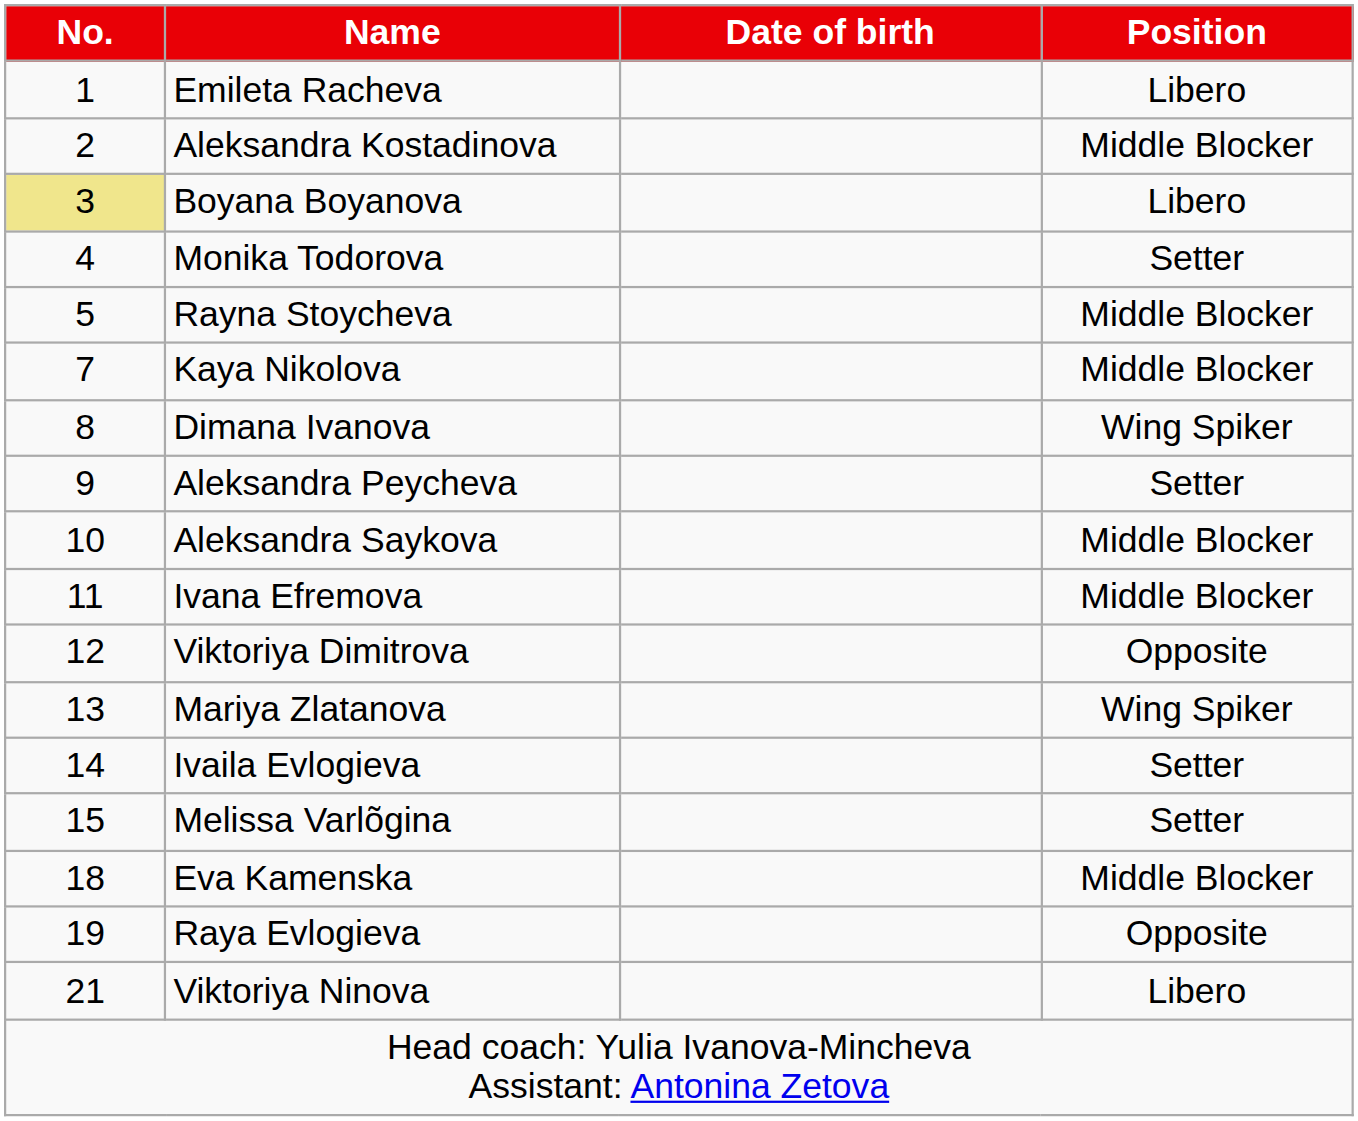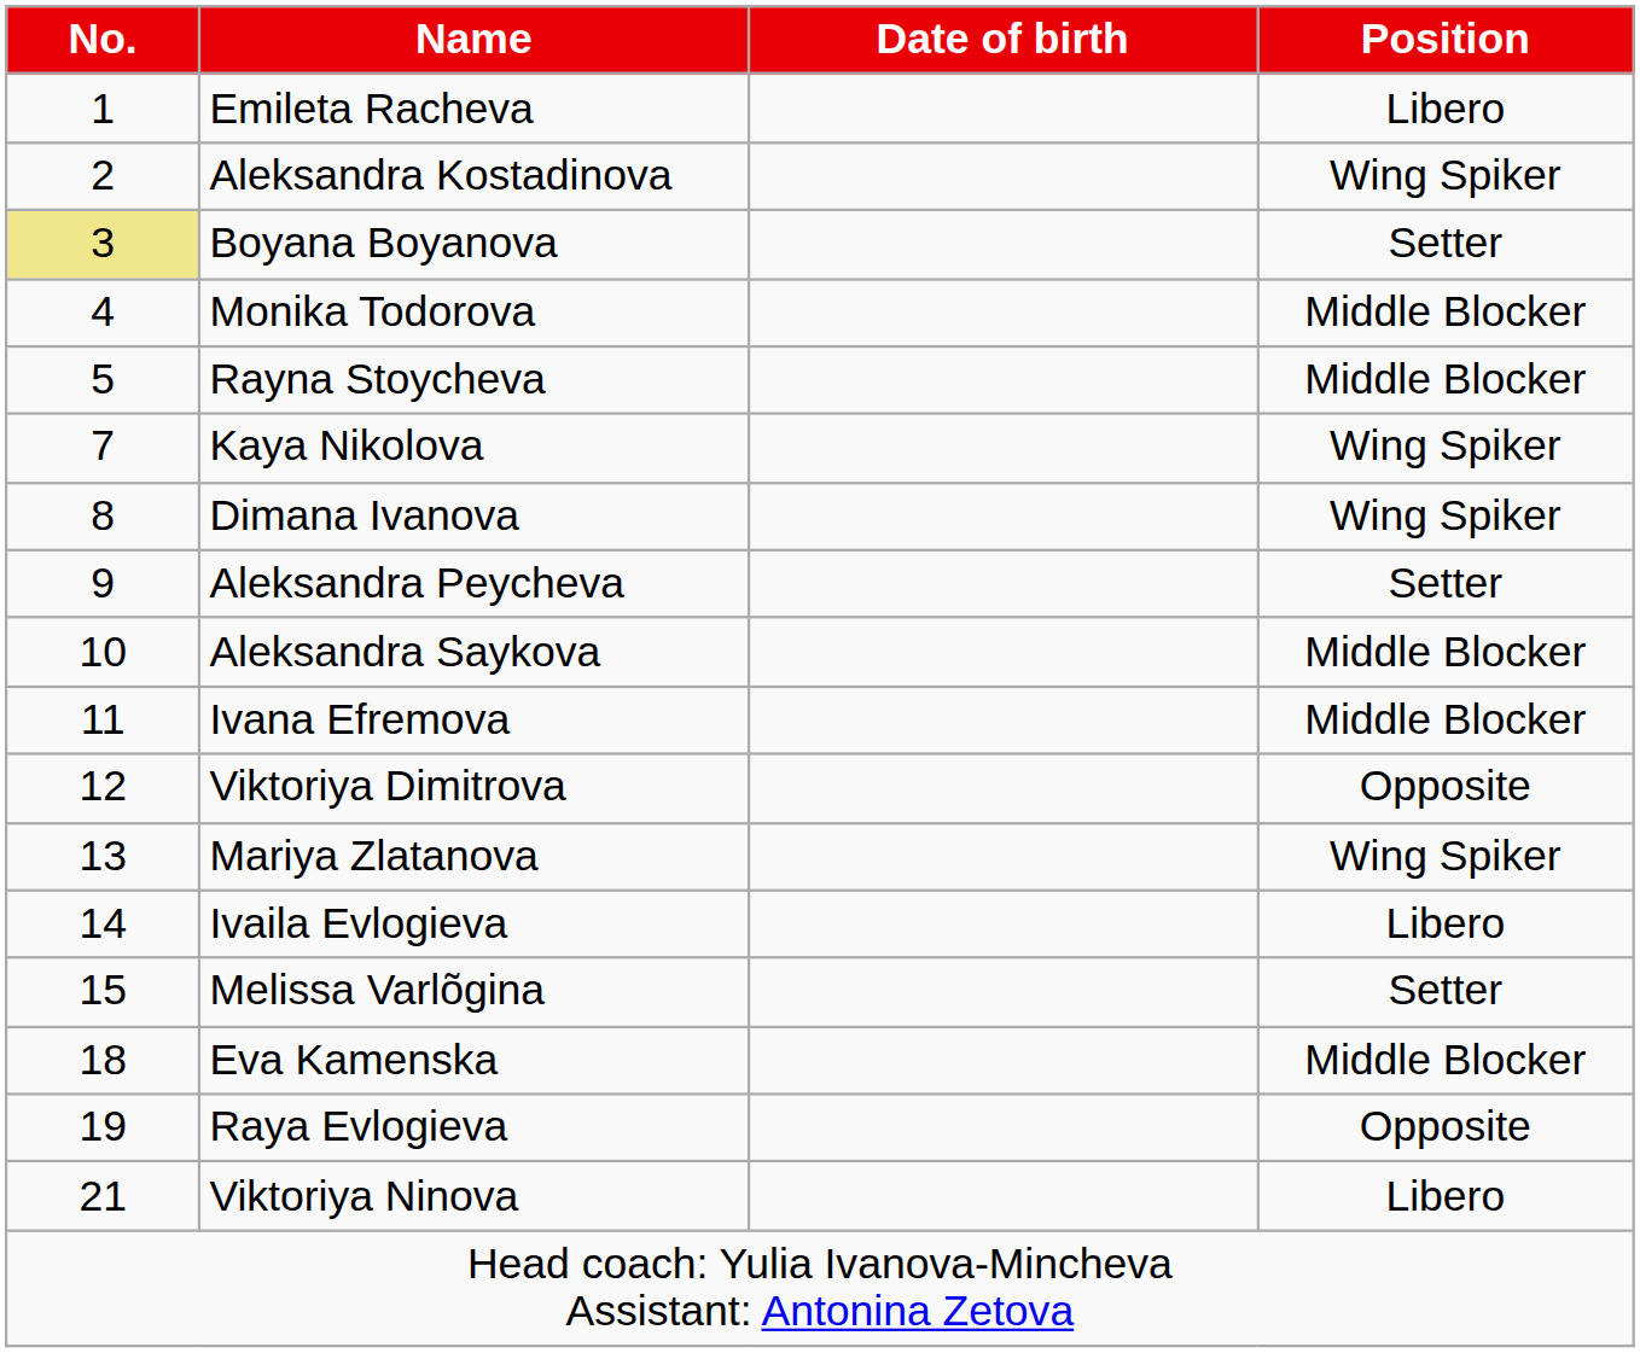 <table class="wikitable sortable" style="font-size:100%; text-align:center;">
 <tr>
 <th style="width:5em; color:#FFFFFF; background-color:#E90006">No.</th>
 <th style="width:15em; color:#FFFFFF; background-color:#E90006">Name</th>
 <th style="width:15em; color:#FFFFFF; background-color:#E90006">Date of birth</th>
 <th style="width:10em; color:#FFFFFF; background-color:#E90006">Position</th>
 </tr>
 <tr>
 <td>1</td>
 <td align=left> Emileta Racheva</td>
 <td align=right></td>
 <td>Libero</td>
 </tr>
 <tr>
 <td>2</td>
 <td align=left> Aleksandra Kostadinova</td>
 <td align=right></td>
-<td>Middle Blocker</td>
+<td>Wing Spiker</td>
 </tr>
 <tr>
 <td style="background: khaki;">3</td>
 <td align=left> Boyana Boyanova</td>
 <td align=right></td>
-<td>Libero</td>
+<td>Setter</td>
 </tr>
 <tr>
 <td>4</td>
 <td align=left> Monika Todorova</td>
 <td align=right></td>
-<td>Setter</td>
+<td>Middle Blocker</td>
 </tr>
 <tr>
 <td>5</td>
 <td align=left> Rayna Stoycheva</td>
 <td align=right></td>
 <td>Middle Blocker</td>
 </tr>
 <tr>
 <td>7</td>
 <td align=left> Kaya Nikolova</td>
 <td align=right></td>
-<td>Middle Blocker</td>
+<td>Wing Spiker</td>
 </tr>
 <tr>
 <td>8</td>
 <td align=left> Dimana Ivanova</td>
 <td align=right></td>
 <td>Wing Spiker</td>
 </tr>
 <tr>
 <td>9</td>
 <td align=left> Aleksandra Peycheva</td>
 <td align=right></td>
 <td>Setter</td>
 </tr>
 <tr>
 <td>10</td>
 <td align=left> Aleksandra Saykova</td>
 <td align=right></td>
 <td>Middle Blocker</td>
 </tr>
 <tr>
 <td>11</td>
 <td align=left> Ivana Efremova</td>
 <td align=right></td>
 <td>Middle Blocker</td>
 </tr>
 <tr>
 <td>12</td>
 <td align="left"> Viktoriya Dimitrova</td>
 <td align="right"></td>
 <td>Opposite</td>
 </tr>
 <tr>
 <td>13</td>
 <td align="left"> Mariya Zlatanova</td>
 <td align="right"></td>
 <td>Wing Spiker</td>
 </tr>
 <tr>
 <td>14</td>
 <td align=left> Ivaila Evlogieva</td>
 <td align=right></td>
-<td>Setter</td>
+<td>Libero</td>
 </tr>
 <tr>
 <td>15</td>
 <td align=left> Melissa Varlõgina</td>
 <td align=right></td>
 <td>Setter</td>
 </tr>
 <tr>
 <td>18</td>
 <td align=left> Eva Kamenska</td>
 <td align=right></td>
 <td>Middle Blocker</td>
 </tr>
 <tr>
 <td>19</td>
 <td align=left> Raya Evlogieva</td>
 <td align=right></td>
 <td>Opposite</td>
 </tr>
 <tr>
 <td>21</td>
 <td align="left"> Viktoriya Ninova</td>
 <td align="right"></td>
 <td>Libero</td>
 </tr>
 <tr>
 <td colspan=4>Head coach:  Yulia Ivanova-Mincheva<br>Assistant:  <a href='#'>Antonina Zetova</a></td>
 </tr>
 </table>
